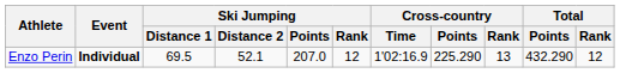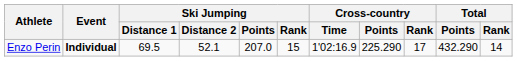 <table class="wikitable" style="font-size:90%">
 <tr>
 <th rowspan="2">Athlete</th>
 <th rowspan="2">Event</th>
 <th colspan="4">Ski Jumping</th>
 <th colspan="3">Cross-country</th>
 <th colspan="2">Total</th>
 </tr>
 <tr>
 <th>Distance 1</th>
 <th>Distance 2</th>
 <th>Points</th>
 <th>Rank</th>
 <th>Time</th>
 <th>Points</th>
 <th>Rank</th>
 <th>Points</th>
 <th>Rank</th>
 </tr>
 <tr>
 <td><a href='#'>Enzo Perin</a></td>
 <td><strong>Individual</strong></td>
 <td align="center">69.5</td>
 <td align="center">52.1</td>
 <td align="center">207.0</td>
-<td align="center">12</td>
+<td align="center">15</td>
 <td align="center">1'02:16.9</td>
 <td align="center">225.290</td>
-<td align="center">13</td>
+<td align="center">17</td>
 <td align="center">432.290</td>
-<td align="center">12</td>
+<td align="center">14</td>
 </tr>
 </table>
